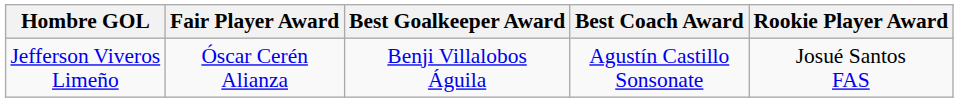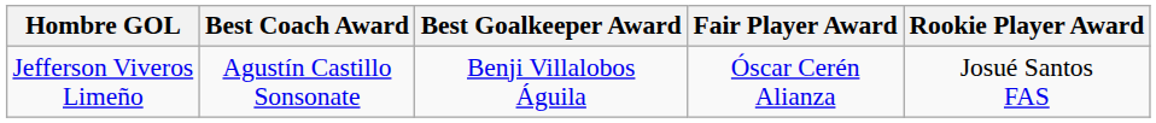 <table class="wikitable" style="margin: 0 auto;">
 <tr>
 <th>Hombre GOL</th>
+<th>Best Coach Award</th>
+<th>Best Goalkeeper Award</th>
 <th>Fair Player Award</th>
-<th>Best Goalkeeper Award</th>
-<th>Best Coach Award</th>
 <th>Rookie Player Award</th>
 </tr>
 <tr>
 <td align=center> <a href='#'>Jefferson Viveros</a><br><a href='#'>Limeño</a></td>
+<td align=center> <a href='#'>Agustín Castillo</a><br><a href='#'>Sonsonate</a></td>
+<td align=center> <a href='#'>Benji Villalobos</a><br><a href='#'>Águila</a></td>
 <td align=center> <a href='#'>Óscar Cerén</a><br><a href='#'>Alianza</a></td>
-<td align=center> <a href='#'>Benji Villalobos</a><br><a href='#'>Águila</a></td>
-<td align=center> <a href='#'>Agustín Castillo</a><br><a href='#'>Sonsonate</a></td>
 <td align=center> Josué Santos<br><a href='#'>FAS</a></td>
 </tr>
 </table>
